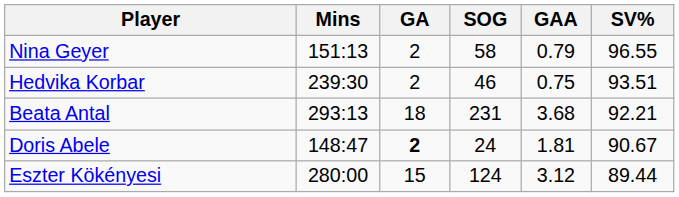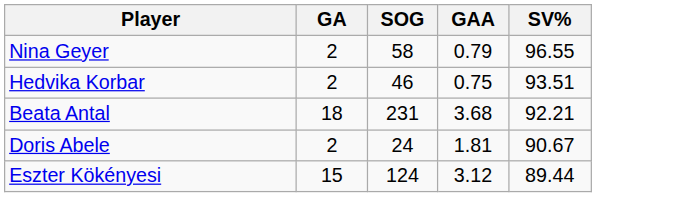 <table class="wikitable sortable" style="text-align:center;">
 <tr>
 <th width="230px">Player</th>
-<th width="60px">Mins</th>
 <th width="50px">GA</th>
 <th width="50px">SOG</th>
 <th width="50px">GAA</th>
 <th width="60px">SV%</th>
 </tr>
 <tr align=center>
 <td align=left> <a href='#'>Nina Geyer</a></td>
-<td>151:13</td>
 <td>2</td>
 <td>58</td>
 <td>0.79</td>
 <td>96.55</td>
 </tr>
 <tr align=center>
 <td align=left> <a href='#'>Hedvika Korbar</a></td>
-<td>239:30</td>
 <td>2</td>
 <td>46</td>
 <td>0.75</td>
 <td>93.51</td>
 </tr>
 <tr align=center>
 <td align=left> <a href='#'>Beata Antal</a></td>
-<td>293:13</td>
 <td>18</td>
 <td>231</td>
 <td>3.68</td>
 <td>92.21</td>
 </tr>
 <tr align=center>
 <td align=left> <a href='#'>Doris Abele</a></td>
-<td>148:47</td>
-<td><strong>2</strong></td>
+<td>2</td>
 <td>24</td>
 <td>1.81</td>
 <td>90.67</td>
 </tr>
 <tr align=center>
 <td align=left> <a href='#'>Eszter Kökényesi</a></td>
-<td>280:00</td>
 <td>15</td>
 <td>124</td>
 <td>3.12</td>
 <td>89.44</td>
 </tr>
 </table>
